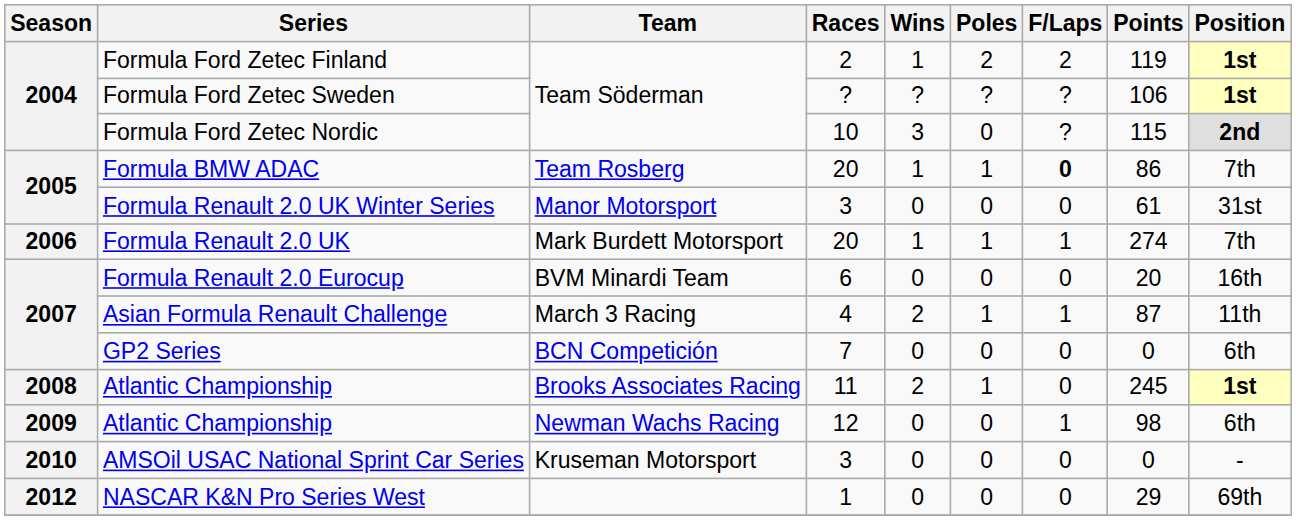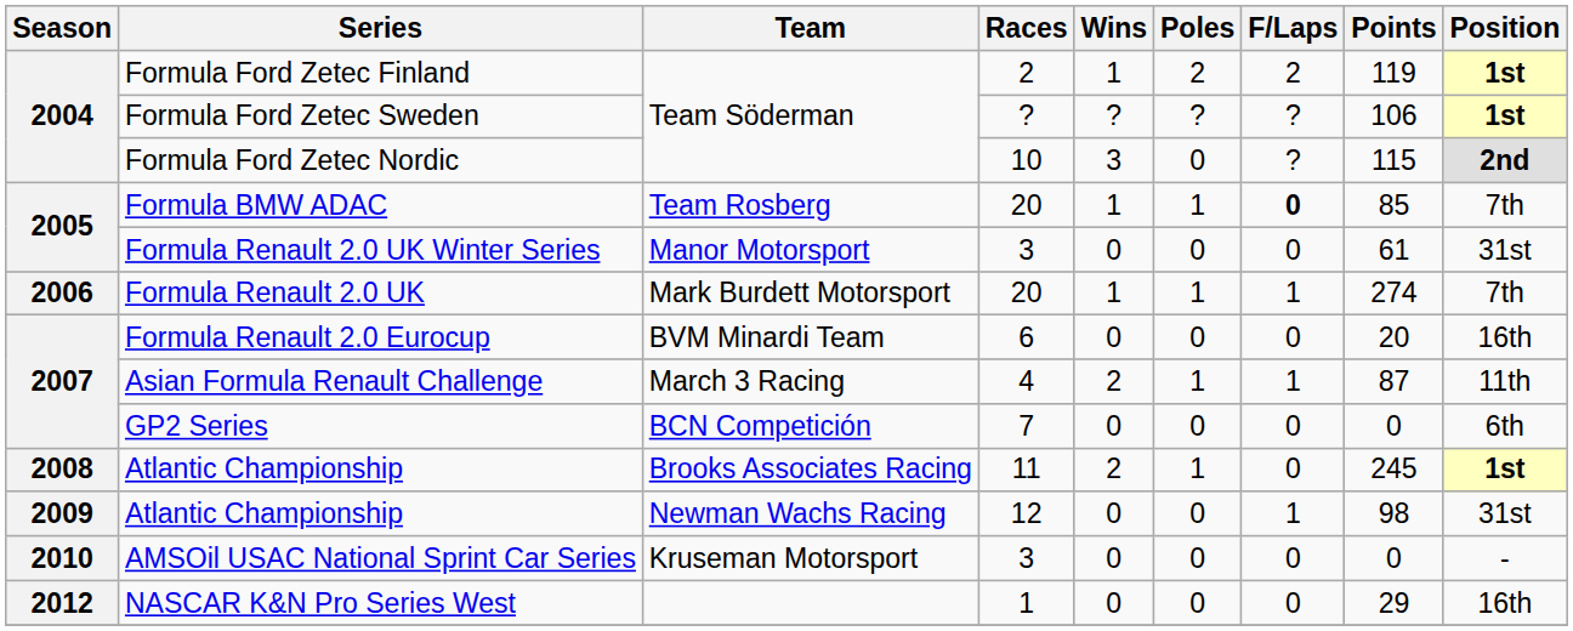 <table class="wikitable" style="font-size: 90%; text-align:center">
 <tr>
 <th>Season</th>
 <th>Series</th>
 <th>Team</th>
 <th>Races</th>
 <th>Wins</th>
 <th>Poles</th>
 <th>F/Laps</th>
 <th>Points</th>
 <th>Position</th>
 </tr>
 <tr>
 <th rowspan=3>2004</th>
 <td align=left>Formula Ford Zetec Finland</td>
 <td align=left rowspan=3>Team Söderman</td>
 <td>2</td>
 <td>1</td>
 <td>2</td>
 <td>2</td>
 <td>119</td>
 <td style="background:#FFFFBF;"><strong>1st</strong></td>
 </tr>
 <tr>
 <td align=left>Formula Ford Zetec Sweden</td>
 <td>?</td>
 <td>?</td>
 <td>?</td>
 <td>?</td>
 <td>106</td>
 <td style="background:#FFFFBF;"><strong>1st</strong></td>
 </tr>
 <tr>
 <td align=left>Formula Ford Zetec Nordic</td>
 <td>10</td>
 <td>3</td>
 <td>0</td>
 <td>?</td>
 <td>115</td>
 <td style="background:#DFDFDF;"><strong>2nd</strong></td>
 </tr>
 <tr>
 <th rowspan=2>2005</th>
 <td align=left><a href='#'>Formula BMW ADAC</a></td>
 <td align=left><a href='#'>Team Rosberg</a></td>
 <td>20</td>
 <td>1</td>
 <td>1</td>
 <td><strong>0</strong></td>
-<td>86</td>
+<td>85</td>
 <td>7th</td>
 </tr>
 <tr>
 <td align=left><a href='#'>Formula Renault 2.0 UK Winter Series</a></td>
 <td align=left><a href='#'>Manor Motorsport</a></td>
 <td>3</td>
 <td>0</td>
 <td>0</td>
 <td>0</td>
 <td>61</td>
 <td>31st</td>
 </tr>
 <tr>
 <th>2006</th>
 <td align=left><a href='#'>Formula Renault 2.0 UK</a></td>
 <td align=left>Mark Burdett Motorsport</td>
 <td>20</td>
 <td>1</td>
 <td>1</td>
 <td>1</td>
 <td>274</td>
 <td>7th</td>
 </tr>
 <tr>
 <th rowspan="3">2007</th>
 <td align=left><a href='#'>Formula Renault 2.0 Eurocup</a></td>
 <td align=left>BVM Minardi Team</td>
 <td>6</td>
 <td>0</td>
 <td>0</td>
 <td>0</td>
 <td>20</td>
 <td>16th</td>
 </tr>
 <tr>
 <td align=left><a href='#'>Asian Formula Renault Challenge</a></td>
 <td align=left>March 3 Racing</td>
 <td>4</td>
 <td>2</td>
 <td>1</td>
 <td>1</td>
 <td>87</td>
 <td>11th</td>
 </tr>
 <tr>
 <td align=left><a href='#'>GP2 Series</a></td>
 <td align=left><a href='#'>BCN Competición</a></td>
 <td>7</td>
 <td>0</td>
 <td>0</td>
 <td>0</td>
 <td>0</td>
 <td>6th</td>
 </tr>
 <tr>
 <th>2008</th>
 <td align=left><a href='#'>Atlantic Championship</a></td>
 <td align=left><a href='#'>Brooks Associates Racing</a></td>
 <td>11</td>
 <td>2</td>
 <td>1</td>
 <td>0</td>
 <td>245</td>
 <td style="background:#FFFFBF;"><strong>1st</strong></td>
 </tr>
 <tr>
 <th>2009</th>
 <td align=left><a href='#'>Atlantic Championship</a></td>
 <td align=left><a href='#'>Newman Wachs Racing</a></td>
 <td>12</td>
 <td>0</td>
 <td>0</td>
 <td>1</td>
 <td>98</td>
-<td>6th</td>
+<td>31st</td>
 </tr>
 <tr>
 <th>2010</th>
 <td align=left><a href='#'>AMSOil USAC National Sprint Car Series</a></td>
 <td align=left>Kruseman Motorsport</td>
 <td>3</td>
 <td>0</td>
 <td>0</td>
 <td>0</td>
 <td>0</td>
 <td>-</td>
 </tr>
 <tr>
 <th>2012</th>
 <td align=left><a href='#'>NASCAR K&N Pro Series West</a></td>
 <td align=left></td>
 <td>1</td>
 <td>0</td>
 <td>0</td>
 <td>0</td>
 <td>29</td>
-<td>69th</td>
+<td>16th</td>
 </tr>
 <tr>
 </tr>
 </table>
